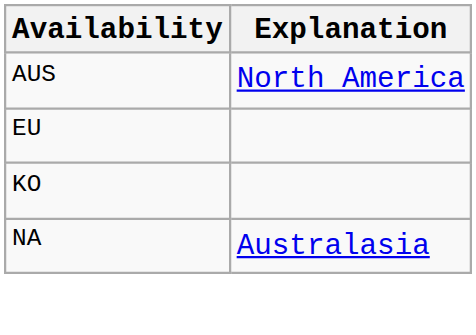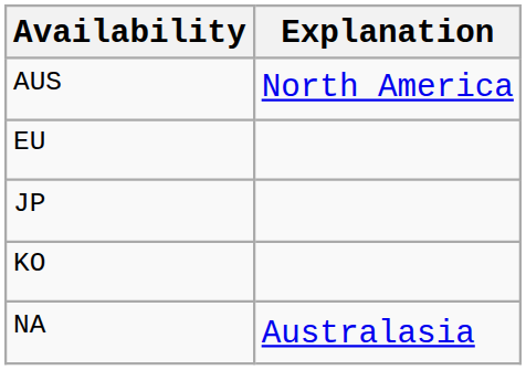 <table class="wikitable">
 <tr>
 <th>Availability</th>
 <th>Explanation</th>
 </tr>
 <tr>
 <td><sup>AUS</sup></td>
 <td><a href='#'>North America</a></td>
 </tr>
 <tr>
 <td><sup>EU</sup></td>
 <td></td>
 </tr>
 <tr>
+<td><sup>JP</sup></td>
+<td></td>
+</tr>
+<tr>
 <td><sup>KO</sup></td>
 <td></td>
 </tr>
 <tr>
 <td><sup>NA</sup></td>
 <td><a href='#'>Australasia</a></td>
 </tr>
 </table>
